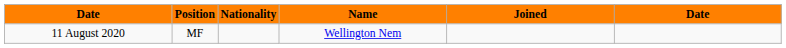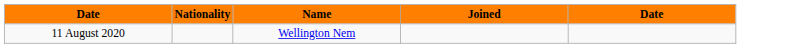 <table class="wikitable"  style="text-align:center; font-size:90%; ">
 <tr>
 <th style="background:#FF8000; color:black; width:200px;">Date</th>
-<th style="background:#FF8000; color:black; width:50px;">Position</th>
 <th style="background:#FF8000; color:black; width:50px;">Nationality</th>
 <th style="background:#FF8000; color:black; width:200px;">Name</th>
 <th style="background:#FF8000; color:black; width:200px;">Joined</th>
 <th style="background:#FF8000; color:black; width:200px;">Date</th>
 </tr>
 <tr>
 <td>11 August 2020</td>
-<td>MF</td>
 <td></td>
 <td><a href='#'>Wellington Nem</a></td>
 <td></td>
 <td></td>
 </tr>
 </table>
